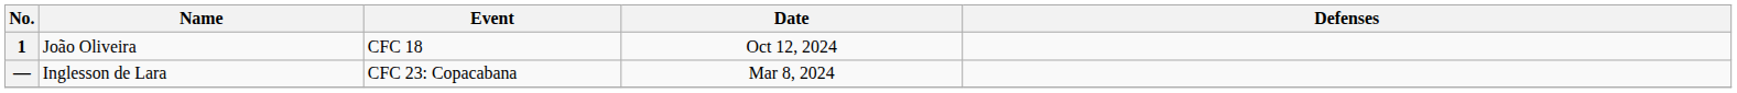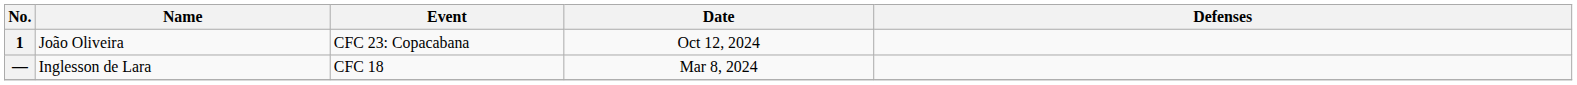 <table class="wikitable" width=100%>
 <tr>
 <th width=1%>No.</th>
 <th width=19%>Name</th>
 <th width=15%>Event</th>
 <th width=20%>Date</th>
 <th width=45%>Defenses</th>
 </tr>
 <tr>
 <th>1</th>
 <td> João Oliveira <br></td>
-<td>CFC 18 <br></td>
+<td>CFC 23: Copacabana <br></td>
 <td align=center>Oct 12, 2024</td>
 <td></td>
 </tr>
 <tr>
 <th>—</th>
 <td> Inglesson de Lara <br></td>
-<td>CFC 23: Copacabana <br></td>
+<td>CFC 18 <br></td>
 <td align=center>Mar 8, 2024</td>
 <td></td>
 </tr>
 <tr>
 </tr>
 </table>
